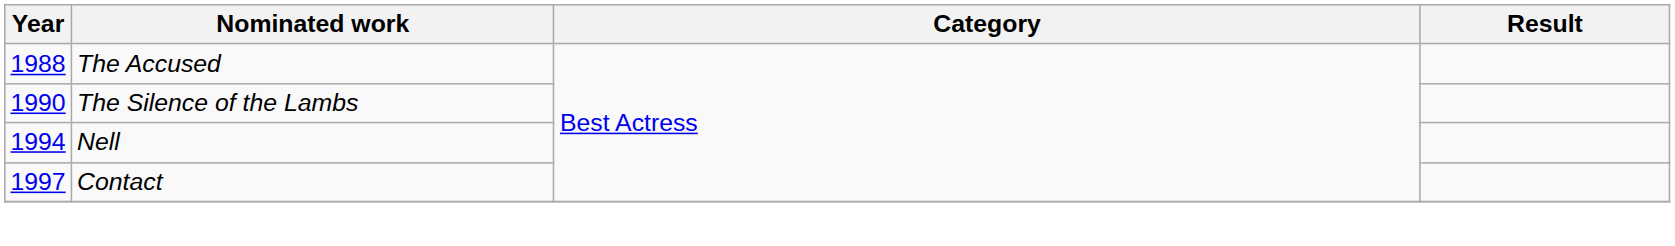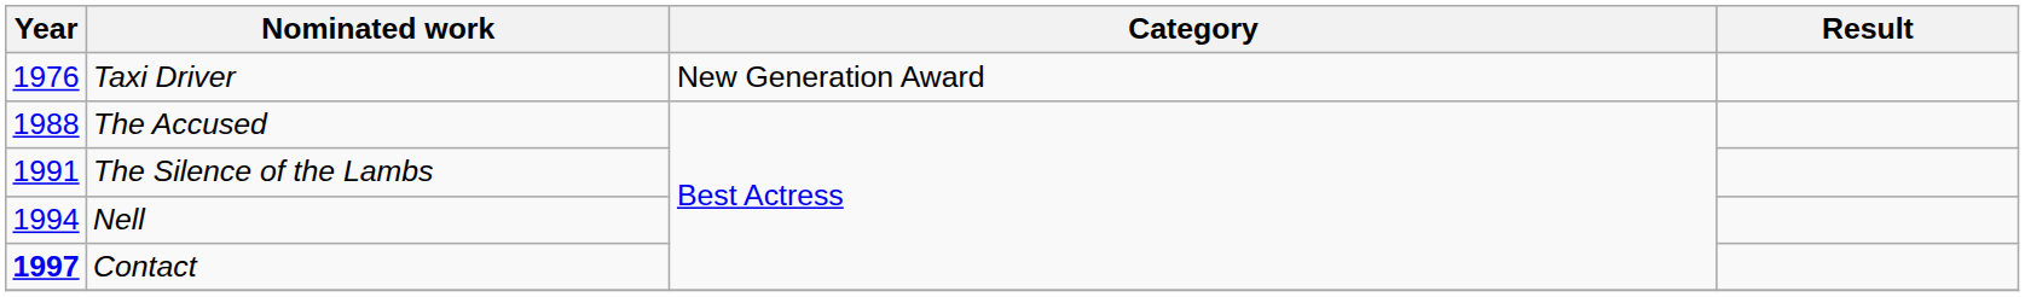 <table class=wikitable>
 <tr>
 <th width=4%>Year</th>
 <th width=29%>Nominated work</th>
 <th width=52%>Category</th>
 <th width=15%>Result</th>
 </tr>
 <tr>
+<td align=center><a href='#'>1976</a></td>
+<td><em>Taxi Driver</em></td>
+<td>New Generation Award</td>
+<td></td>
+</tr>
+<tr>
 <td align=center><a href='#'>1988</a></td>
 <td><em>The Accused</em></td>
 <td rowspan=4><a href='#'>Best Actress</a></td>
 <td></td>
 </tr>
 <tr>
-<td align=center><a href='#'>1990</a></td>
+<td align=center><a href='#'>1991</a></td>
 <td><em>The Silence of the Lambs</em></td>
 <td></td>
 </tr>
 <tr>
 <td align=center><a href='#'>1994</a></td>
 <td><em>Nell</em></td>
 <td></td>
 </tr>
 <tr>
-<td align=center><a href='#'>1997</a></td>
+<td align=center><strong><a href='#'>1997</a></strong></td>
 <td><em>Contact</em></td>
 <td></td>
 </tr>
 <tr>
 </tr>
 </table>
